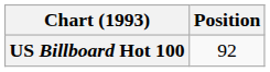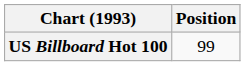 <table class="wikitable plainrowheaders" style="text-align:center">
 <tr>
 <th>Chart (1993)</th>
 <th>Position</th>
 </tr>
 <tr>
 <th scope="row">US <em>Billboard</em> Hot 100</th>
-<td>92</td>
+<td>99</td>
 </tr>
 </table>
